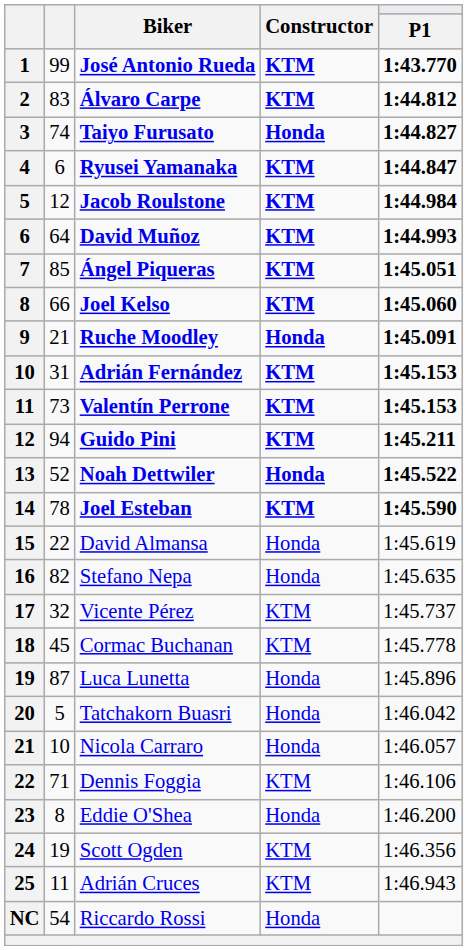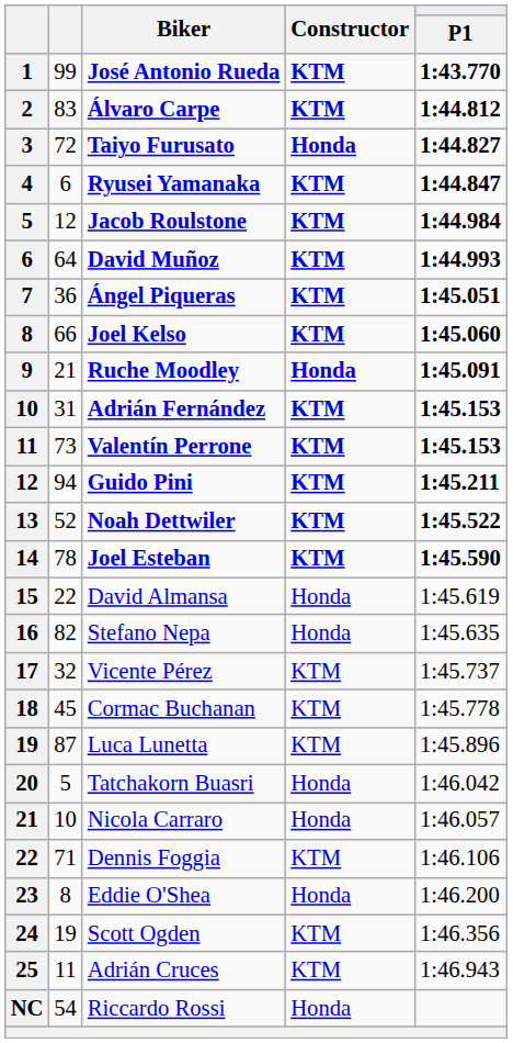 <table class="wikitable sortable" style="font-size: 85%;">
 <tr>
 <th rowspan="2"></th>
 <th rowspan="2"></th>
 <th rowspan="2">Biker</th>
 <th rowspan="2">Constructor</th>
 <th colspan="3" style="background:#eaecf0; text-align:center;"></th>
 </tr>
 <tr>
 <th scope="col">P1</th>
 </tr>
 <tr>
 <th scope="row">1</th>
 <td align="center">99</td>
 <td> <strong><a href='#'>José Antonio Rueda</a></strong></td>
 <td><strong><a href='#'>KTM</a></strong></td>
 <td><strong>1:43.770</strong></td>
 </tr>
 <tr>
 <th scope="row">2</th>
 <td align="center">83</td>
 <td> <strong><a href='#'>Álvaro Carpe</a></strong></td>
 <td><strong><a href='#'>KTM</a></strong></td>
 <td><strong>1:44.812</strong></td>
 </tr>
 <tr>
 <th scope="row">3</th>
-<td align="center">74</td>
+<td align="center">72</td>
 <td> <strong><a href='#'>Taiyo Furusato</a></strong></td>
 <td><strong><a href='#'>Honda</a></strong></td>
 <td><strong>1:44.827</strong></td>
 </tr>
 <tr>
 <th scope="row">4</th>
 <td align="center">6</td>
 <td> <strong><a href='#'>Ryusei Yamanaka</a></strong></td>
 <td><strong><a href='#'>KTM</a></strong></td>
 <td><strong>1:44.847</strong></td>
 </tr>
 <tr>
 <th scope="row">5</th>
 <td align="center">12</td>
 <td> <strong><a href='#'>Jacob Roulstone</a></strong></td>
 <td><strong><a href='#'>KTM</a></strong></td>
 <td><strong>1:44.984</strong></td>
 </tr>
 <tr>
 <th scope="row">6</th>
 <td align="center">64</td>
 <td> <strong><a href='#'>David Muñoz</a></strong></td>
 <td><strong><a href='#'>KTM</a></strong></td>
 <td><strong>1:44.993</strong></td>
 </tr>
 <tr>
 <th scope="row">7</th>
-<td align="center">85</td>
+<td align="center">36</td>
 <td> <strong><a href='#'>Ángel Piqueras</a></strong></td>
 <td><strong><a href='#'>KTM</a></strong></td>
 <td><strong>1:45.051</strong></td>
 </tr>
 <tr>
 <th scope="row">8</th>
 <td align="center">66</td>
 <td> <strong><a href='#'>Joel Kelso</a></strong></td>
 <td><strong><a href='#'>KTM</a></strong></td>
 <td><strong>1:45.060</strong></td>
 </tr>
 <tr>
 <th scope="row">9</th>
 <td align="center">21</td>
 <td> <strong><a href='#'>Ruche Moodley</a></strong></td>
 <td><strong><a href='#'>Honda</a></strong></td>
 <td><strong>1:45.091</strong></td>
 </tr>
 <tr>
 <th scope="row">10</th>
 <td align="center">31</td>
 <td> <strong><a href='#'>Adrián Fernández</a></strong></td>
 <td><strong><a href='#'>KTM</a></strong></td>
 <td><strong>1:45.153</strong></td>
 </tr>
 <tr>
 <th scope="row">11</th>
 <td align="center">73</td>
 <td> <strong><a href='#'>Valentín Perrone</a></strong></td>
 <td><strong><a href='#'>KTM</a></strong></td>
 <td><strong>1:45.153</strong></td>
 </tr>
 <tr>
 <th scope="row">12</th>
 <td align="center">94</td>
 <td> <strong><a href='#'>Guido Pini</a></strong></td>
 <td><strong><a href='#'>KTM</a></strong></td>
 <td><strong>1:45.211</strong></td>
 </tr>
 <tr>
 <th scope="row">13</th>
 <td align="center">52</td>
 <td> <strong><a href='#'>Noah Dettwiler</a></strong></td>
-<td><strong><a href='#'>Honda</a></strong></td>
+<td><strong><a href='#'>KTM</a></strong></td>
 <td><strong>1:45.522</strong></td>
 </tr>
 <tr>
 <th scope="row">14</th>
 <td align="center">78</td>
 <td> <strong><a href='#'>Joel Esteban</a></strong></td>
 <td><strong><a href='#'>KTM</a></strong></td>
 <td><strong>1:45.590</strong></td>
 </tr>
 <tr>
 <th scope="row">15</th>
 <td align="center">22</td>
 <td> <a href='#'>David Almansa</a></td>
 <td><a href='#'>Honda</a></td>
 <td>1:45.619</td>
 </tr>
 <tr>
 <th scope="row">16</th>
 <td align="center">82</td>
 <td> <a href='#'>Stefano Nepa</a></td>
 <td><a href='#'>Honda</a></td>
 <td>1:45.635</td>
 </tr>
 <tr>
 <th scope="row">17</th>
 <td align="center">32</td>
 <td> <a href='#'>Vicente Pérez</a></td>
 <td><a href='#'>KTM</a></td>
 <td>1:45.737</td>
 </tr>
 <tr>
 <th scope="row">18</th>
 <td align="center">45</td>
 <td> <a href='#'>Cormac Buchanan</a></td>
 <td><a href='#'>KTM</a></td>
 <td>1:45.778</td>
 </tr>
 <tr>
 <th scope="row">19</th>
 <td align="center">87</td>
 <td> <a href='#'>Luca Lunetta</a></td>
-<td><a href='#'>Honda</a></td>
+<td><a href='#'>KTM</a></td>
 <td>1:45.896</td>
 </tr>
 <tr>
 <th scope="row">20</th>
 <td align="center">5</td>
 <td> <a href='#'>Tatchakorn Buasri</a></td>
 <td><a href='#'>Honda</a></td>
 <td>1:46.042</td>
 </tr>
 <tr>
 <th scope="row">21</th>
 <td align="center">10</td>
 <td> <a href='#'>Nicola Carraro</a></td>
 <td><a href='#'>Honda</a></td>
 <td>1:46.057</td>
 </tr>
 <tr>
 <th scope="row">22</th>
 <td align="center">71</td>
 <td> <a href='#'>Dennis Foggia</a></td>
 <td><a href='#'>KTM</a></td>
 <td>1:46.106</td>
 </tr>
 <tr>
 <th scope="row">23</th>
 <td align="center">8</td>
 <td> <a href='#'>Eddie O'Shea</a></td>
 <td><a href='#'>Honda</a></td>
 <td>1:46.200</td>
 </tr>
 <tr>
 <th scope="row">24</th>
 <td align="center">19</td>
 <td> <a href='#'>Scott Ogden</a></td>
 <td><a href='#'>KTM</a></td>
 <td>1:46.356</td>
 </tr>
 <tr>
 <th scope="row">25</th>
 <td align="center">11</td>
 <td> <a href='#'>Adrián Cruces</a></td>
 <td><a href='#'>KTM</a></td>
 <td>1:46.943</td>
 </tr>
 <tr>
 <th scope="row">NC</th>
 <td align="center">54</td>
 <td> <a href='#'>Riccardo Rossi</a></td>
 <td><a href='#'>Honda</a></td>
 <td></td>
 </tr>
 <tr>
 <th colspan="7"></th>
 </tr>
 </table>
